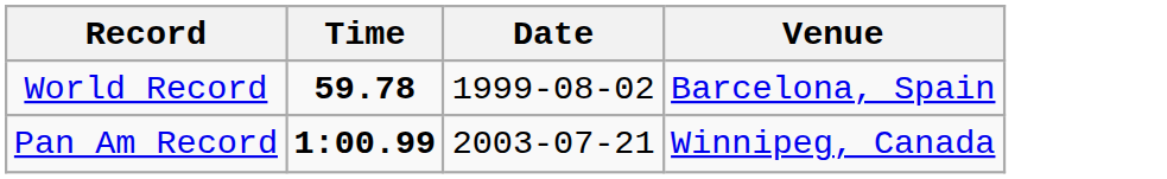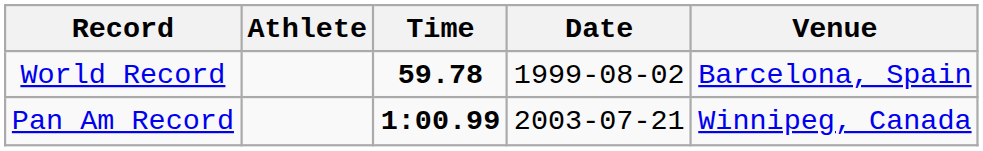 <table class="wikitable" style="text-align:center;">
 <tr>
 <th>Record</th>
+<th>Athlete</th>
 <th>Time</th>
 <th>Date</th>
 <th>Venue</th>
 </tr>
 <tr>
 <td><a href='#'>World Record</a></td>
+<td></td>
 <td><strong>59.78</strong></td>
 <td>1999-08-02</td>
 <td> <a href='#'>Barcelona, Spain</a></td>
 </tr>
 <tr>
 <td><a href='#'>Pan Am Record</a></td>
+<td></td>
 <td><strong>1:00.99</strong></td>
 <td>2003-07-21</td>
 <td> <a href='#'>Winnipeg, Canada</a></td>
 </tr>
 </table>
